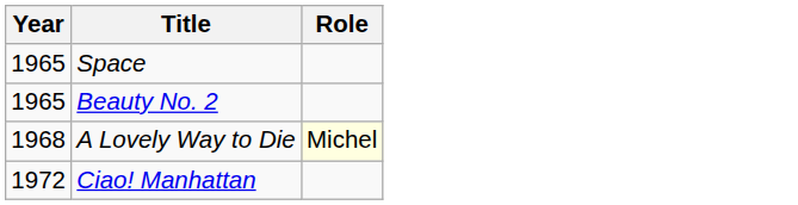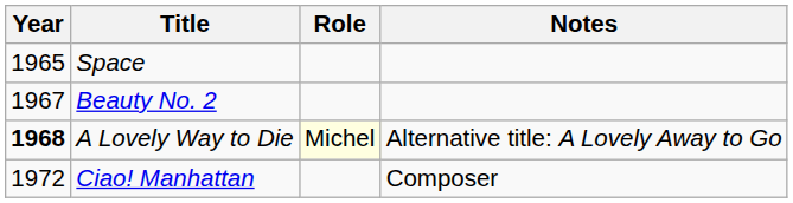 <table class="wikitable sortable">
 <tr>
 <th>Year</th>
 <th>Title</th>
 <th>Role</th>
+<th class="unsortable">Notes</th>
 </tr>
 <tr>
 <td>1965</td>
 <td><em>Space</em></td>
 <td></td>
-</tr>
-<tr>
-<td>1965</td>
-<td><em><a href='#'>Beauty No. 2</a></em></td>
 <td></td>
 </tr>
 <tr>
-<td>1968</td>
+<td>1967</td>
+<td><em><a href='#'>Beauty No. 2</a></em></td>
+<td></td>
+<td></td>
+</tr>
+<tr>
+<td><strong>1968</strong></td>
 <td><em>A Lovely Way to Die</em></td>
 <td style="background: lightyellow;">Michel</td>
+<td>Alternative title: <em>A Lovely Away to Go</em></td>
 </tr>
 <tr>
 <td>1972</td>
 <td><em><a href='#'>Ciao! Manhattan</a></em></td>
 <td></td>
+<td>Composer</td>
 </tr>
 </table>
